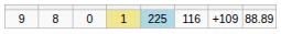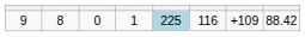 <table class="wikitable">
 <tr>
 <th width="40"></th>
 <th width="40"></th>
 <th width="40"></th>
 <th width="40"></th>
 <th width="40"></th>
 <th width="40"></th>
 <th width="40"></th>
 <th width="40"></th>
 </tr>
 <tr>
 <td align=center>9</td>
 <td align=center>8</td>
 <td align=center>0</td>
-<td align=center style="background: khaki;">1</td>
+<td align=center>1</td>
 <td align=center style="background: lightblue;">225</td>
 <td align=center>116</td>
 <td align=center>+109</td>
-<td align=center>88.89</td>
+<td align=center>88.42</td>
 </tr>
 </table>
